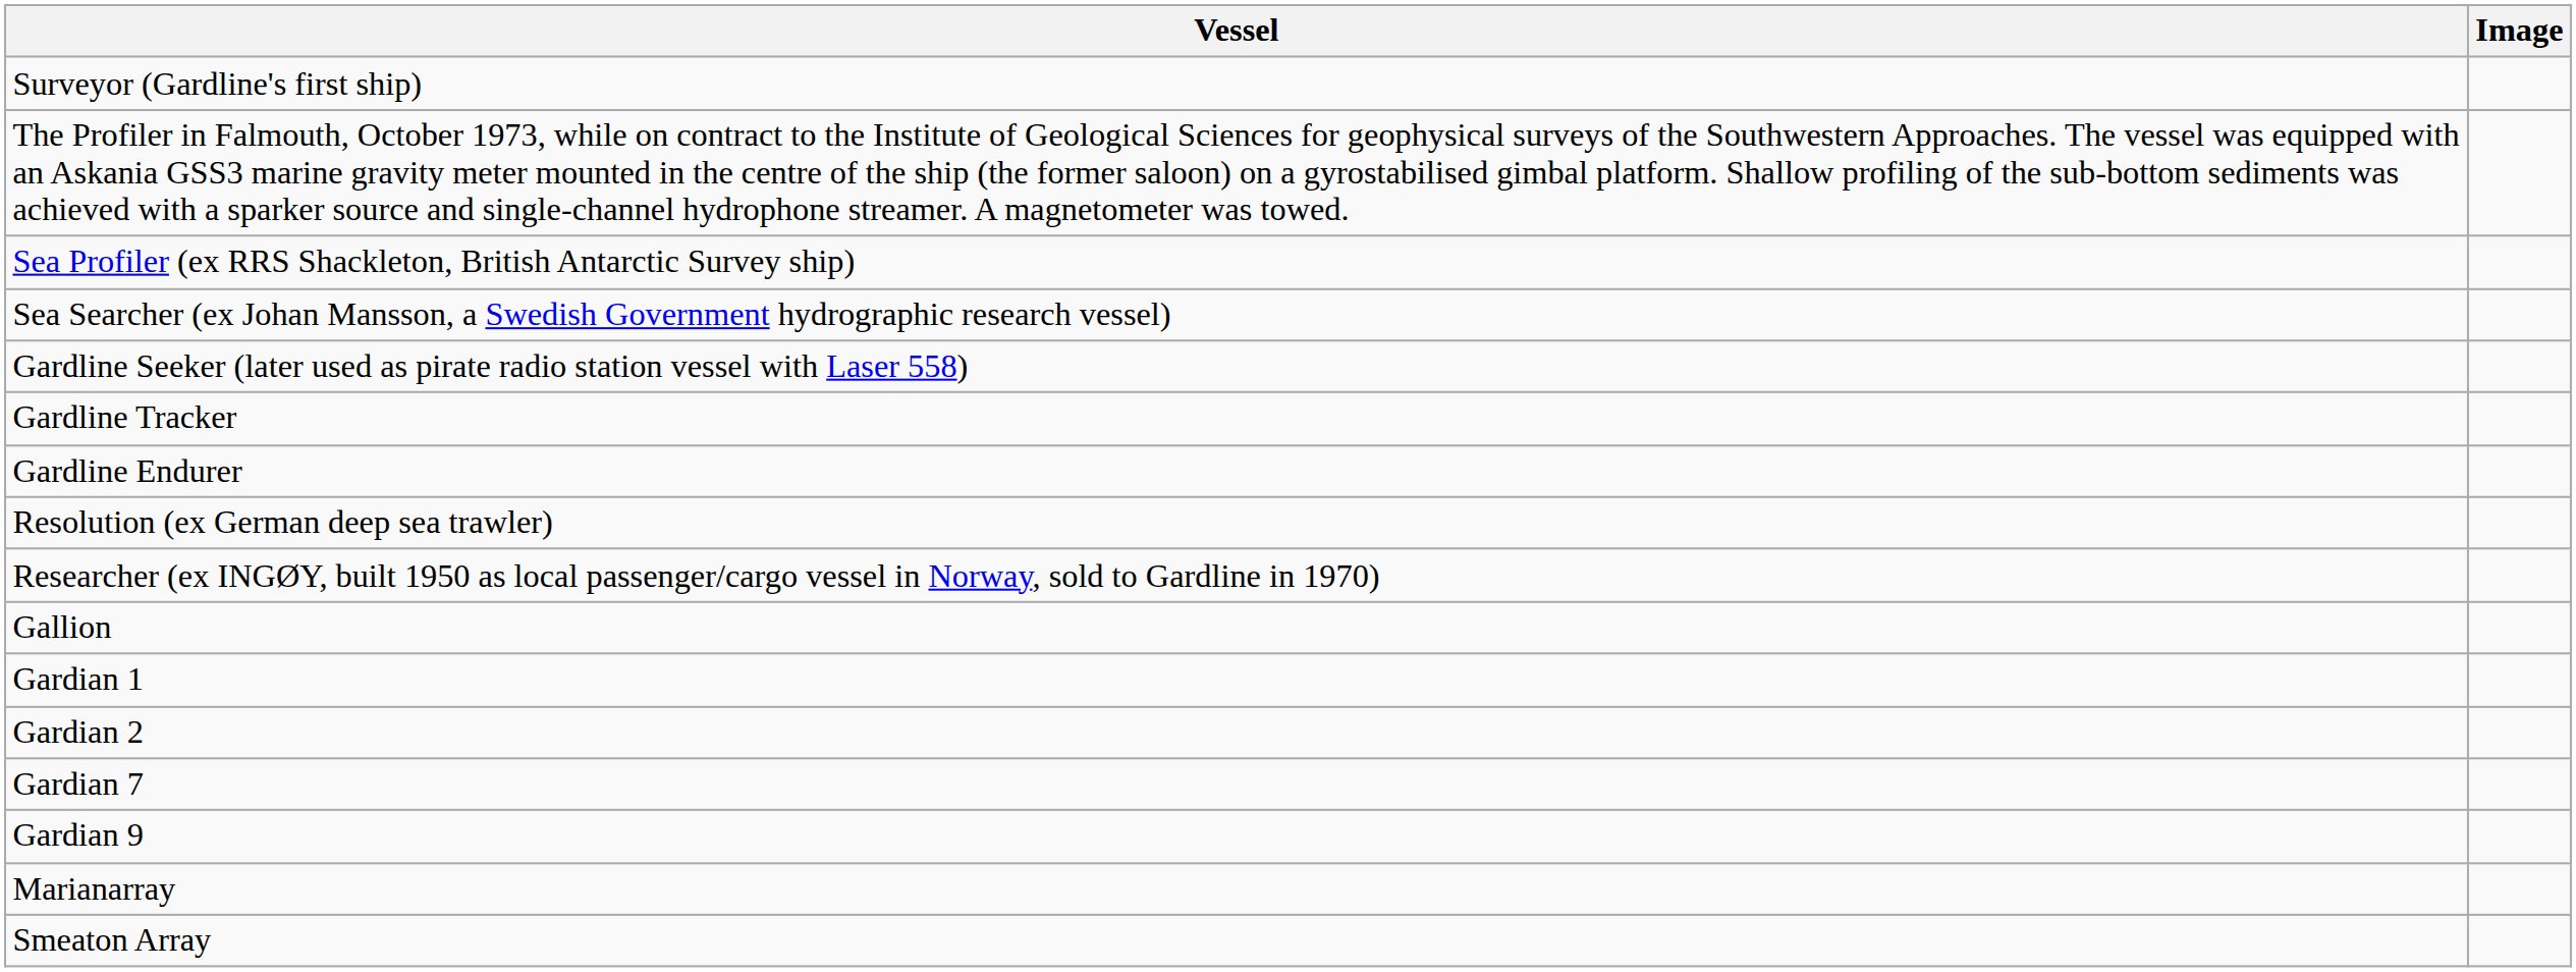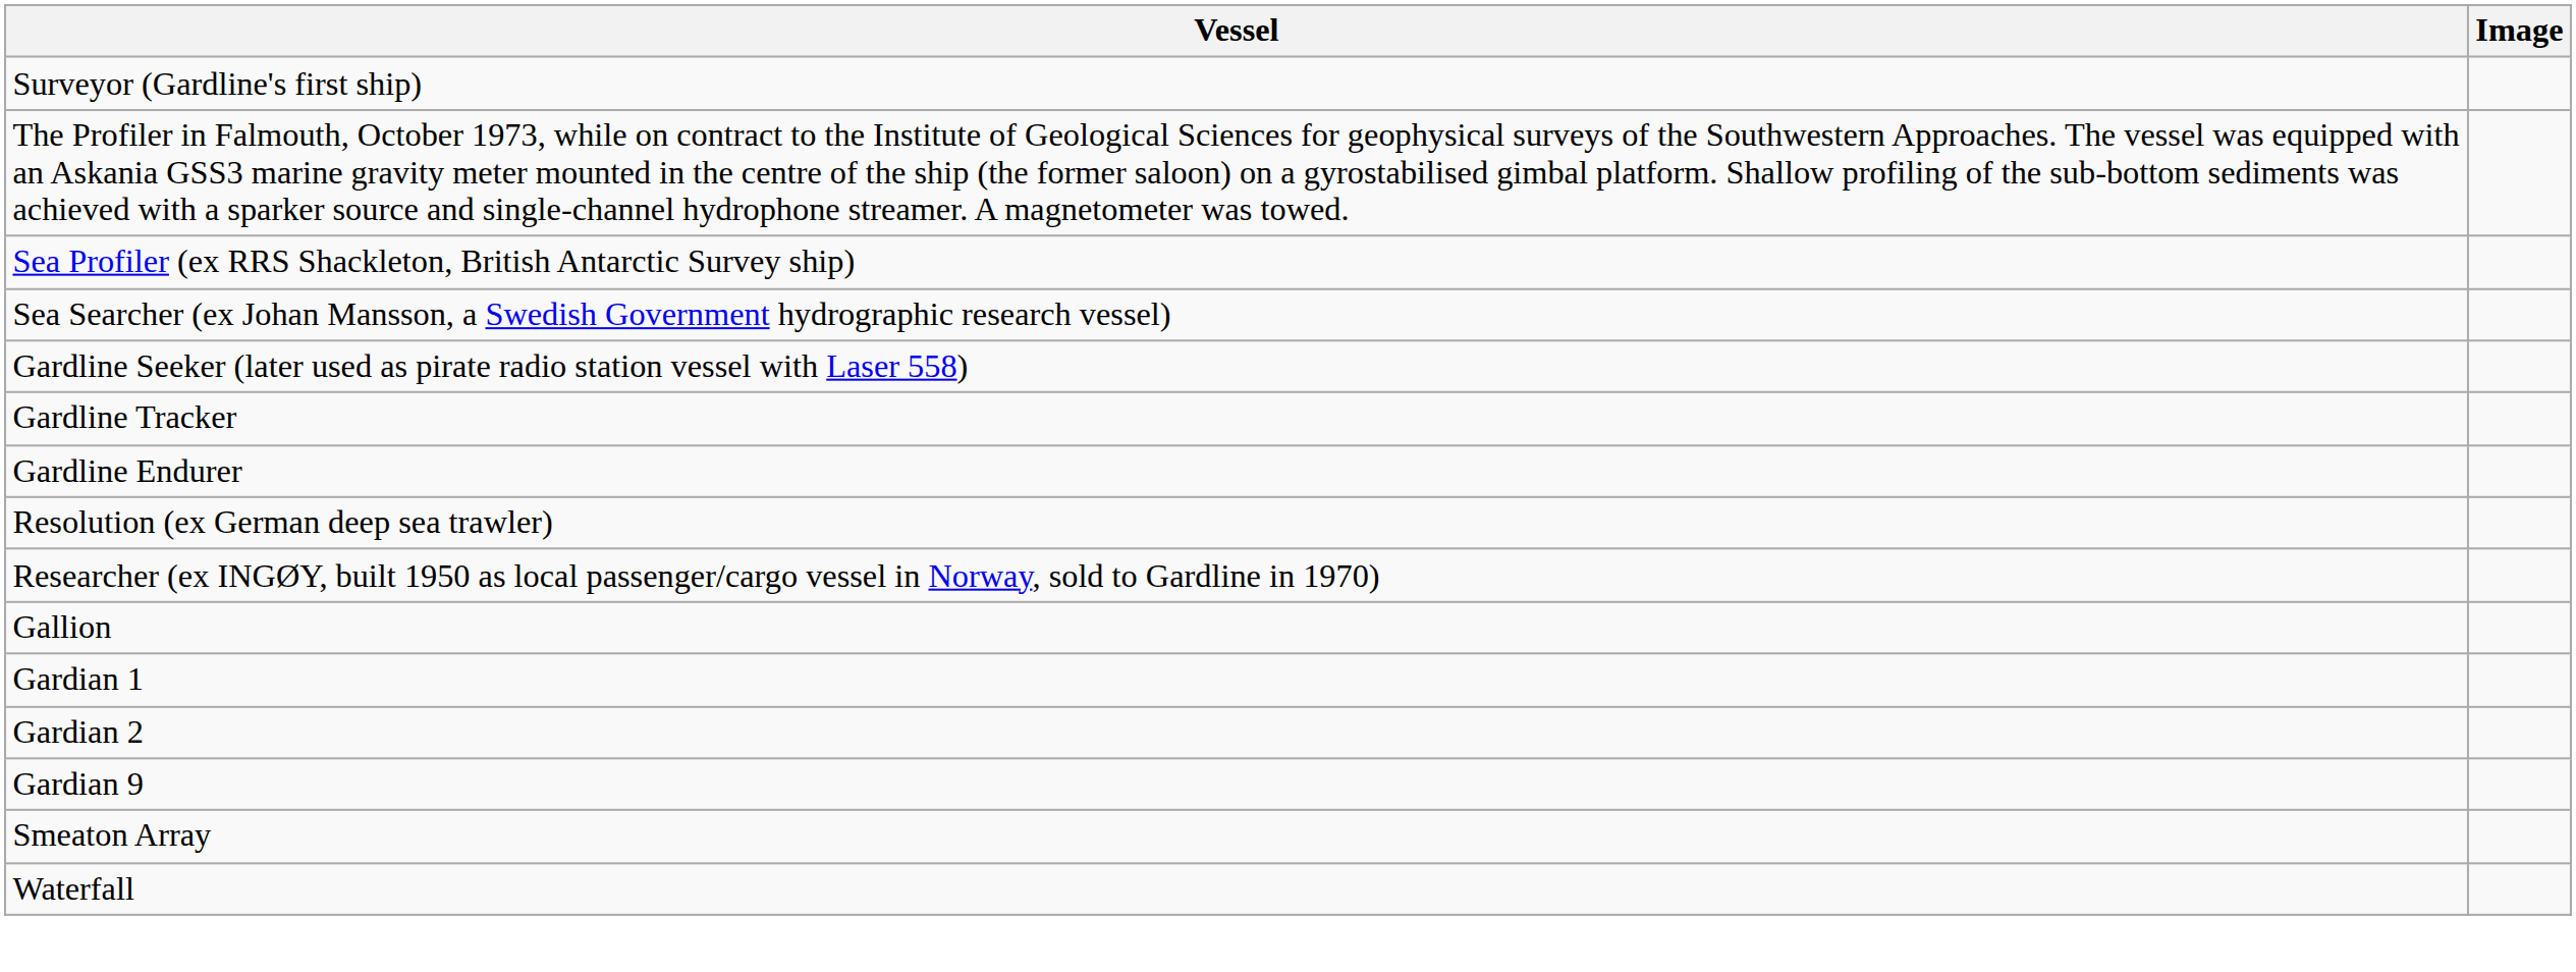 <table class="wikitable">
 <tr>
 <th>Vessel</th>
 <th>Image</th>
 </tr>
 <tr>
 <td>Surveyor (Gardline's first ship)</td>
 <td></td>
 </tr>
 <tr>
 <td>The Profiler in Falmouth, October 1973, while on contract to the Institute of Geological Sciences for geophysical surveys of the Southwestern Approaches. The vessel was equipped with an Askania GSS3 marine gravity meter mounted in the centre of the ship (the former saloon) on a gyrostabilised gimbal platform. Shallow profiling of the sub-bottom sediments was achieved with a sparker source and single-channel hydrophone streamer. A magnetometer was towed.</td>
 <td></td>
 </tr>
 <tr>
 <td><a href='#'>Sea Profiler</a> (ex RRS Shackleton, British Antarctic Survey ship)</td>
 <td></td>
 </tr>
 <tr>
 <td>Sea Searcher (ex Johan Mansson, a <a href='#'>Swedish Government</a> hydrographic research vessel)</td>
 <td></td>
 </tr>
 <tr>
 <td>Gardline Seeker (later used as pirate radio station vessel with <a href='#'>Laser 558</a>)</td>
 <td></td>
 </tr>
 <tr>
 <td>Gardline Tracker</td>
 <td></td>
 </tr>
 <tr>
 <td>Gardline Endurer</td>
 <td></td>
 </tr>
 <tr>
 <td>Resolution (ex German deep sea trawler)</td>
 <td></td>
 </tr>
 <tr>
 <td>Researcher (ex INGØY, built 1950 as local passenger/cargo vessel in <a href='#'>Norway</a>, sold to Gardline in 1970)</td>
 <td></td>
 </tr>
 <tr>
 <td>Gallion</td>
 <td></td>
 </tr>
 <tr>
 <td>Gardian 1</td>
 <td></td>
 </tr>
 <tr>
 <td>Gardian 2</td>
 <td></td>
 </tr>
 <tr>
-<td>Gardian 7</td>
-<td></td>
-</tr>
-<tr>
 <td>Gardian 9</td>
-<td></td>
-</tr>
-<tr>
-<td>Marianarray</td>
 <td></td>
 </tr>
 <tr>
 <td>Smeaton Array</td>
 <td></td>
 </tr>
+<tr>
+<td>Waterfall</td>
+<td></td>
+</tr>
 </table>
